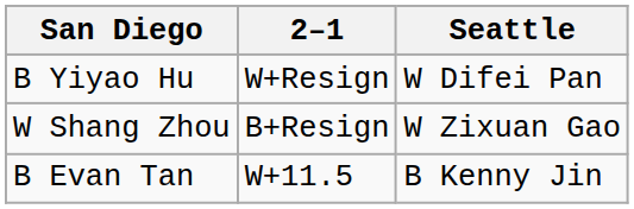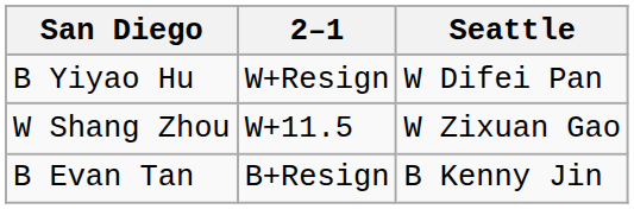 <table class="wikitable">
 <tr>
 <th>San Diego</th>
 <th>2–1</th>
 <th>Seattle</th>
 </tr>
 <tr>
 <td>B Yiyao Hu</td>
 <td>W+Resign</td>
 <td>W Difei Pan</td>
 </tr>
 <tr>
 <td>W Shang Zhou</td>
-<td>B+Resign</td>
+<td>W+11.5</td>
 <td>W Zixuan Gao</td>
 </tr>
 <tr>
 <td>B Evan Tan</td>
-<td>W+11.5</td>
+<td>B+Resign</td>
 <td>B Kenny Jin</td>
 </tr>
 </table>
